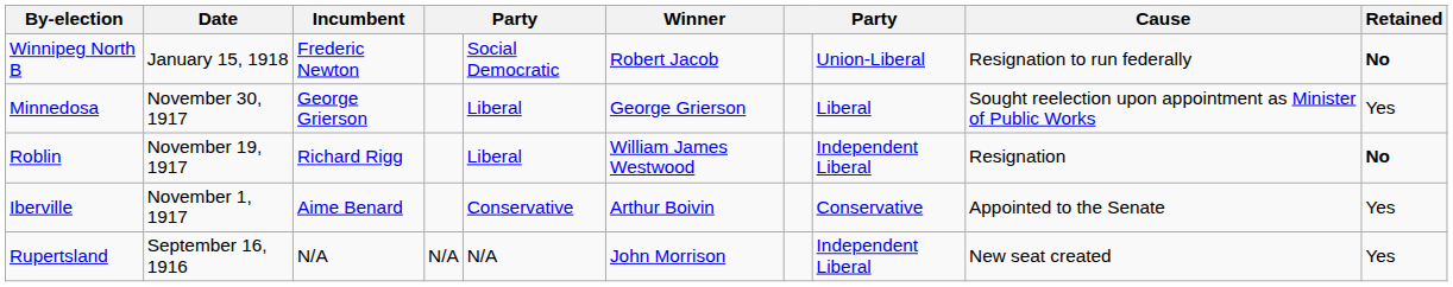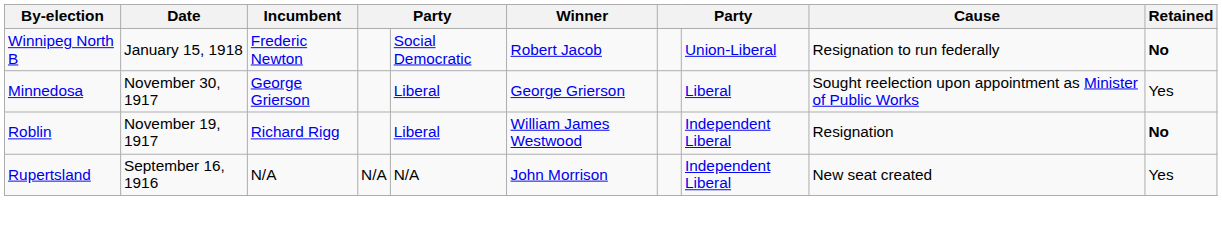 <table class="wikitable" style="width:100%">
 <tr>
 <th>By-election</th>
 <th>Date</th>
 <th>Incumbent</th>
 <th colspan="2">Party</th>
 <th>Winner</th>
 <th colspan="2">Party</th>
 <th>Cause</th>
 <th>Retained</th>
 </tr>
 <tr>
 <td><a href='#'>Winnipeg North B</a></td>
 <td>January 15, 1918</td>
 <td><a href='#'>Frederic Newton</a></td>
 <td>    </td>
 <td><a href='#'>Social Democratic</a></td>
 <td><a href='#'>Robert Jacob</a></td>
 <td>    </td>
 <td><a href='#'>Union-Liberal</a></td>
 <td>Resignation to run federally</td>
 <td><strong>No</strong></td>
 </tr>
 <tr>
 <td><a href='#'>Minnedosa</a></td>
 <td>November 30, 1917</td>
 <td><a href='#'>George Grierson</a></td>
 <td>    </td>
 <td><a href='#'>Liberal</a></td>
 <td><a href='#'>George Grierson</a></td>
 <td>    </td>
 <td><a href='#'>Liberal</a></td>
 <td>Sought reelection upon appointment as <a href='#'>Minister of Public Works</a></td>
 <td>Yes</td>
 </tr>
 <tr>
 <td><a href='#'>Roblin</a></td>
 <td>November 19, 1917</td>
 <td><a href='#'>Richard Rigg</a></td>
 <td>    </td>
 <td><a href='#'>Liberal</a></td>
 <td><a href='#'>William James Westwood</a></td>
 <td>    </td>
 <td><a href='#'>Independent Liberal</a></td>
 <td>Resignation</td>
 <td><strong>No</strong></td>
 </tr>
 <tr>
-<td><a href='#'>Iberville</a></td>
-<td>November 1, 1917</td>
-<td><a href='#'>Aime Benard</a></td>
-<td>    </td>
-<td><a href='#'>Conservative</a></td>
-<td><a href='#'>Arthur Boivin</a></td>
-<td>    </td>
-<td><a href='#'>Conservative</a></td>
-<td>Appointed to the Senate</td>
-<td>Yes</td>
-</tr>
-<tr>
 <td><a href='#'>Rupertsland</a></td>
 <td>September 16, 1916</td>
 <td>N/A</td>
 <td>N/A</td>
 <td>N/A</td>
 <td><a href='#'>John Morrison</a></td>
 <td>    </td>
 <td><a href='#'>Independent Liberal</a></td>
 <td>New seat created</td>
 <td>Yes</td>
 </tr>
 </table>
